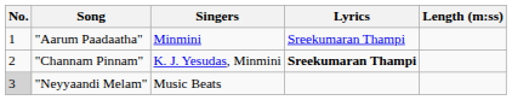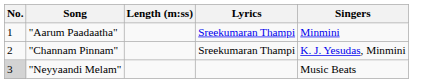 <table class="wikitable" style="font-size:95%;">
 <tr>
 <th>No.</th>
 <th>Song</th>
+<th>Length (m:ss)</th>
+<th>Lyrics</th>
 <th>Singers</th>
-<th>Lyrics</th>
-<th>Length (m:ss)</th>
 </tr>
 <tr>
 <td>1</td>
 <td>"Aarum Paadaatha"</td>
+<td></td>
+<td><a href='#'>Sreekumaran Thampi</a></td>
 <td><a href='#'>Minmini</a></td>
-<td><a href='#'>Sreekumaran Thampi</a></td>
-<td></td>
 </tr>
 <tr>
 <td>2</td>
 <td>"Channam Pinnam"</td>
+<td></td>
+<td>Sreekumaran Thampi</td>
 <td><a href='#'>K. J. Yesudas</a>, Minmini</td>
-<td><strong>Sreekumaran Thampi</strong></td>
-<td></td>
 </tr>
 <tr>
 <td style="background: lightgrey;">3</td>
 <td>"Neyyaandi Melam"</td>
-<td>Music Beats</td>
 <td></td>
 <td></td>
+<td>Music Beats</td>
 </tr>
 </table>
